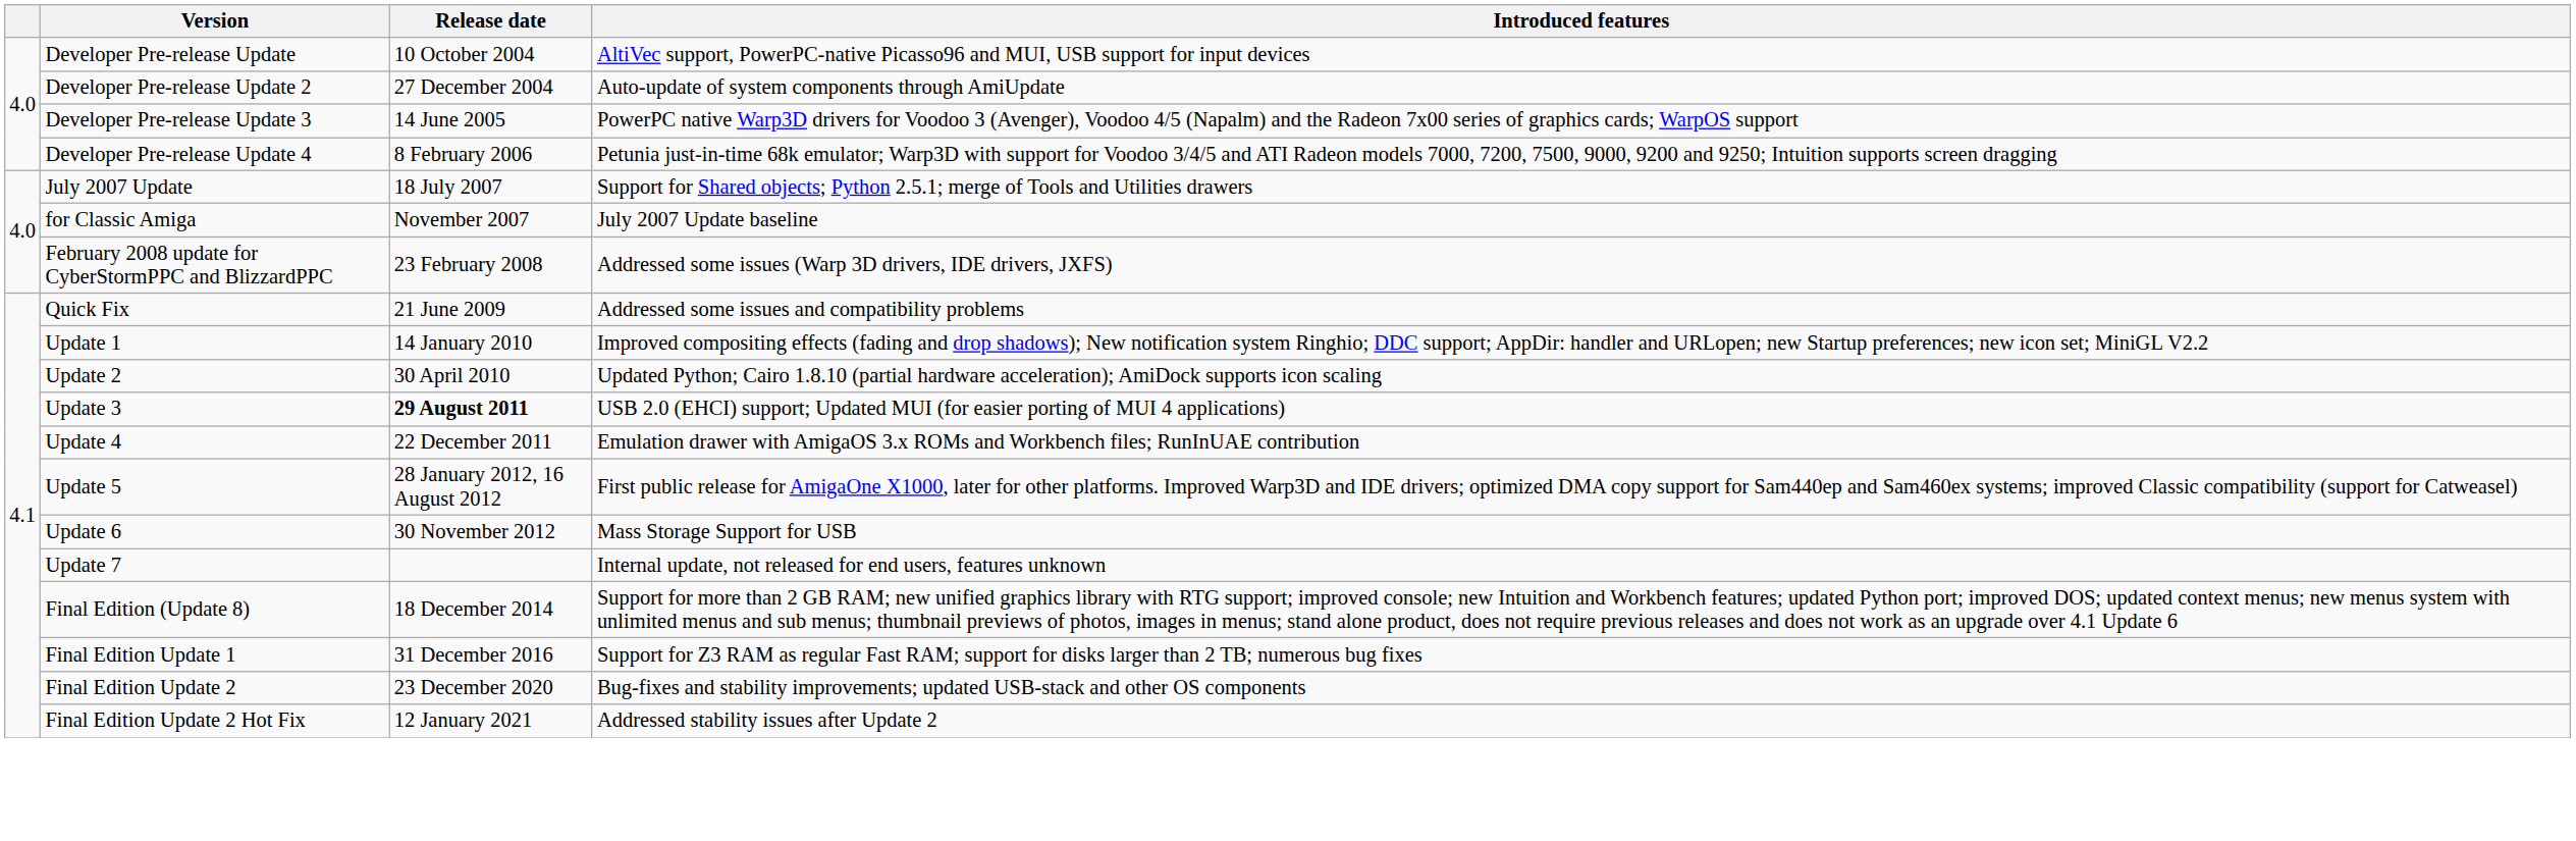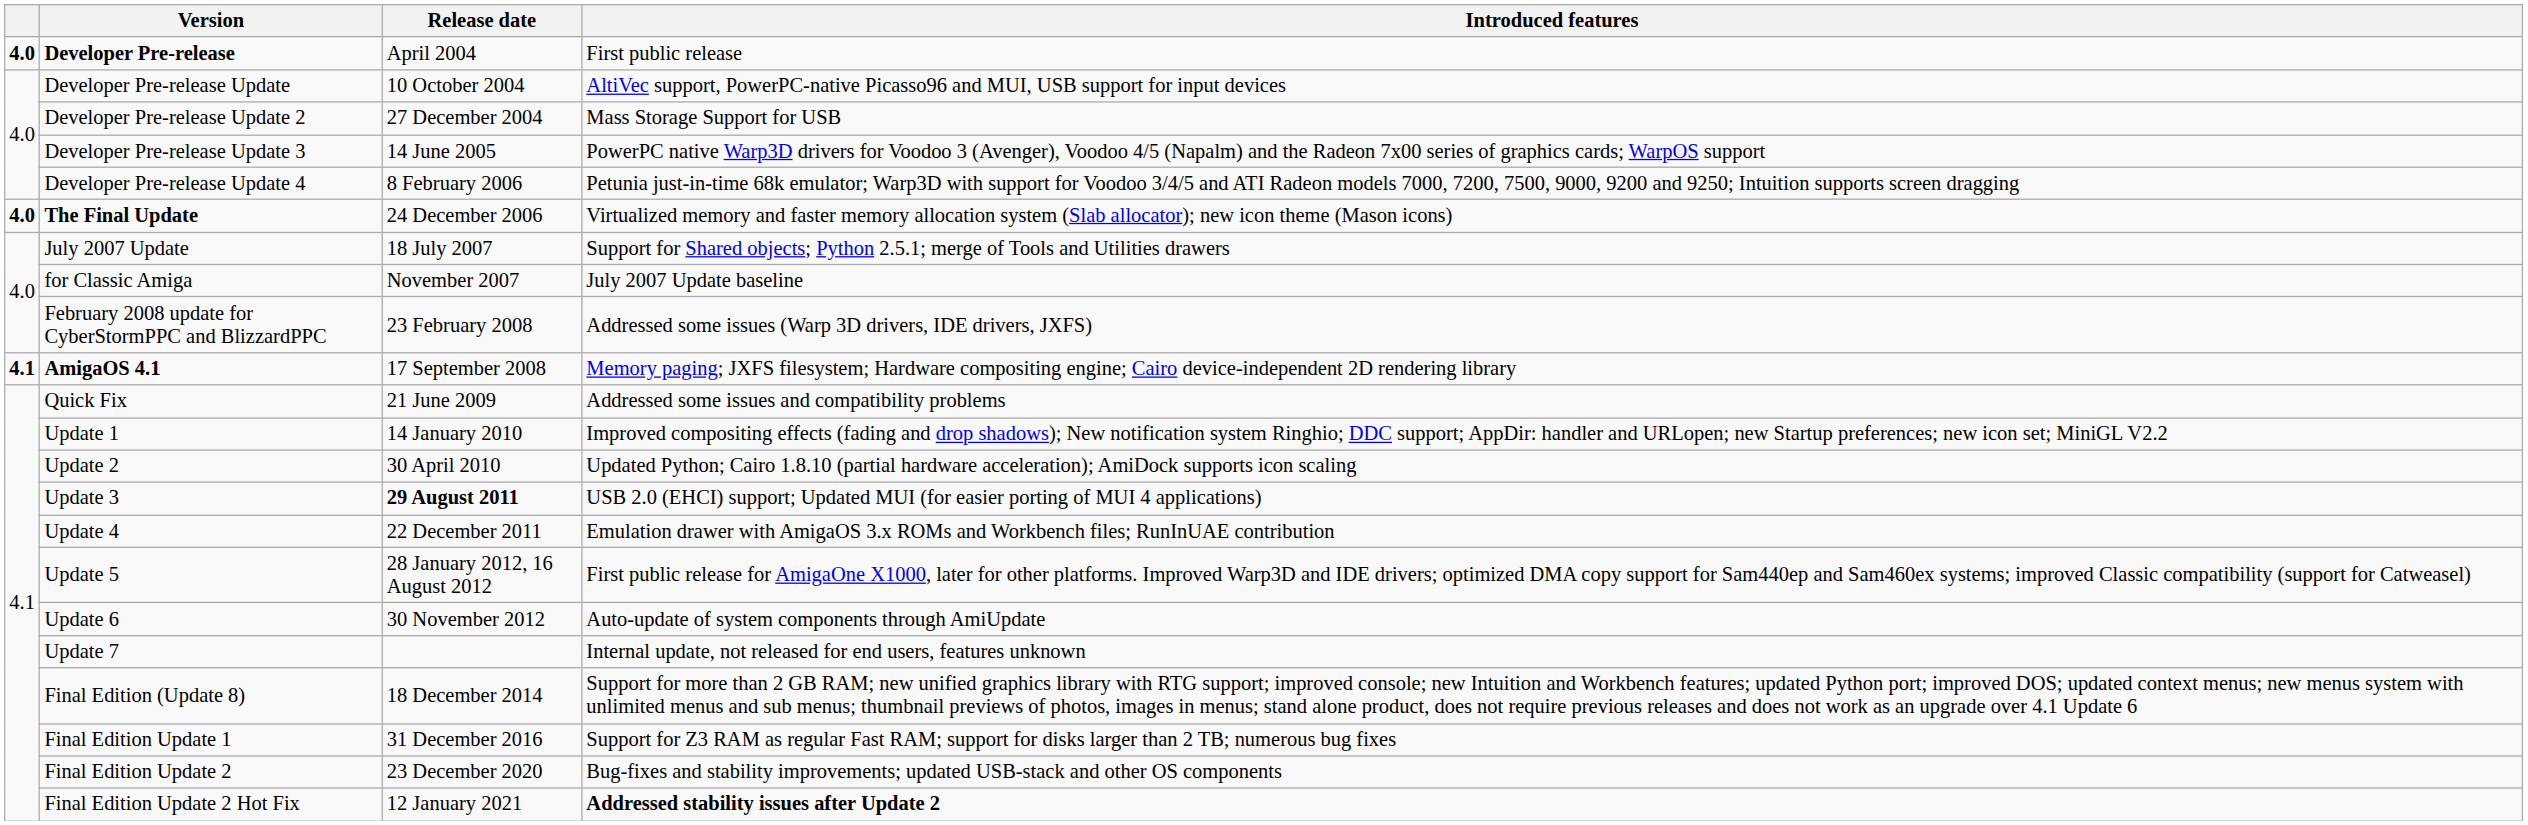 <table class="wikitable">
 <tr>
 <th></th>
 <th>Version</th>
 <th>Release date</th>
 <th>Introduced features</th>
+</tr>
+<tr>
+<td><strong>4.0</strong></td>
+<td><strong>Developer Pre-release</strong></td>
+<td>April 2004</td>
+<td>First public release</td>
 </tr>
 <tr>
 <td rowspan="4">4.0</td>
 <td>Developer Pre-release Update</td>
 <td>10 October 2004</td>
 <td><a href='#'>AltiVec</a> support, PowerPC-native Picasso96 and MUI, USB support for input devices</td>
 </tr>
 <tr>
 <td>Developer Pre-release Update 2</td>
 <td>27 December 2004</td>
-<td>Auto-update of system components through AmiUpdate</td>
+<td>Mass Storage Support for USB</td>
 </tr>
 <tr>
 <td>Developer Pre-release Update 3</td>
 <td>14 June 2005</td>
 <td>PowerPC native <a href='#'>Warp3D</a> drivers for Voodoo 3 (Avenger), Voodoo 4/5 (Napalm) and the Radeon 7x00 series of graphics cards; <a href='#'>WarpOS</a> support</td>
 </tr>
 <tr>
 <td>Developer Pre-release Update 4</td>
 <td>8 February 2006</td>
 <td>Petunia just-in-time 68k emulator; Warp3D with support for Voodoo 3/4/5 and ATI Radeon models 7000, 7200, 7500, 9000, 9200 and 9250; Intuition supports screen dragging</td>
+</tr>
+<tr>
+<td><strong>4.0</strong></td>
+<td><strong>The Final Update</strong></td>
+<td>24 December 2006</td>
+<td>Virtualized memory and faster memory allocation system (<a href='#'>Slab allocator</a>); new icon theme (Mason icons)</td>
 </tr>
 <tr>
 <td rowspan="3">4.0</td>
 <td>July 2007 Update</td>
 <td>18 July 2007</td>
 <td>Support for <a href='#'>Shared objects</a>; <a href='#'>Python</a> 2.5.1; merge of Tools and Utilities drawers</td>
 </tr>
 <tr>
 <td>for Classic Amiga</td>
 <td>November 2007</td>
 <td>July 2007 Update baseline</td>
 </tr>
 <tr>
 <td>February 2008 update for CyberStormPPC and BlizzardPPC</td>
 <td>23 February 2008</td>
 <td>Addressed some issues (Warp 3D drivers, IDE drivers, JXFS)</td>
+</tr>
+<tr>
+<td><strong>4.1</strong></td>
+<td><strong>AmigaOS 4.1</strong></td>
+<td>17 September 2008</td>
+<td><a href='#'>Memory paging</a>; JXFS filesystem; Hardware compositing engine; <a href='#'>Cairo</a> device-independent 2D rendering library</td>
 </tr>
 <tr>
 <td rowspan="12">4.1</td>
 <td>Quick Fix</td>
 <td>21 June 2009</td>
 <td>Addressed some issues and compatibility problems</td>
 </tr>
 <tr>
 <td>Update 1</td>
 <td>14 January 2010</td>
 <td>Improved compositing effects (fading and <a href='#'>drop shadows</a>); New notification system Ringhio; <a href='#'>DDC</a> support; AppDir: handler and URLopen; new Startup preferences; new icon set; MiniGL V2.2</td>
 </tr>
 <tr>
 <td>Update 2</td>
 <td>30 April 2010</td>
 <td>Updated Python; Cairo 1.8.10 (partial hardware acceleration); AmiDock supports icon scaling</td>
 </tr>
 <tr>
 <td>Update 3</td>
 <td><strong>29 August 2011</strong></td>
 <td>USB 2.0 (EHCI) support; Updated MUI (for easier porting of MUI 4 applications)</td>
 </tr>
 <tr>
 <td>Update 4</td>
 <td>22 December 2011</td>
 <td>Emulation drawer with AmigaOS 3.x ROMs and Workbench files; RunInUAE contribution</td>
 </tr>
 <tr>
 <td>Update 5</td>
 <td>28 January 2012, 16 August 2012</td>
 <td>First public release for <a href='#'>AmigaOne X1000</a>, later for other platforms. Improved Warp3D and IDE drivers; optimized DMA copy support for Sam440ep and Sam460ex systems; improved Classic compatibility (support for Catweasel)</td>
 </tr>
 <tr>
 <td>Update 6</td>
 <td>30 November 2012</td>
-<td>Mass Storage Support for USB</td>
+<td>Auto-update of system components through AmiUpdate</td>
 </tr>
 <tr>
 <td>Update 7</td>
 <td></td>
 <td>Internal update, not released for end users, features unknown</td>
 </tr>
 <tr>
 <td>Final Edition (Update 8)</td>
 <td>18 December 2014</td>
 <td>Support for more than 2 GB RAM; new unified graphics library with RTG support; improved console; new Intuition and Workbench features; updated Python port; improved DOS; updated context menus; new menus system with unlimited menus and sub menus; thumbnail previews of photos, images in menus; stand alone product, does not require previous releases and does not work as an upgrade over 4.1 Update 6</td>
 </tr>
 <tr>
 <td>Final Edition Update 1</td>
 <td>31 December 2016</td>
 <td>Support for Z3 RAM as regular Fast RAM; support for disks larger than 2 TB; numerous bug fixes</td>
 </tr>
 <tr>
 <td>Final Edition Update 2</td>
 <td>23 December 2020</td>
 <td>Bug-fixes and stability improvements; updated USB-stack and other OS components</td>
 </tr>
 <tr>
 <td>Final Edition Update 2 Hot Fix</td>
 <td>12 January 2021</td>
-<td>Addressed stability issues after Update 2</td>
+<td><strong>Addressed stability issues after Update 2</strong></td>
 </tr>
 </table>
